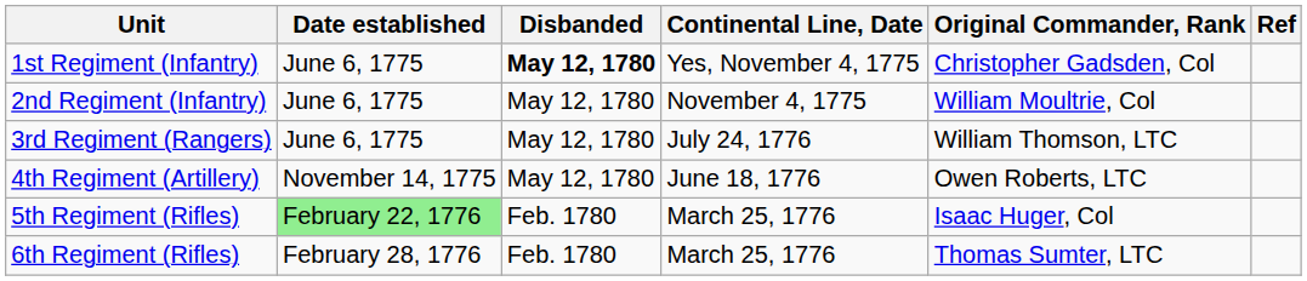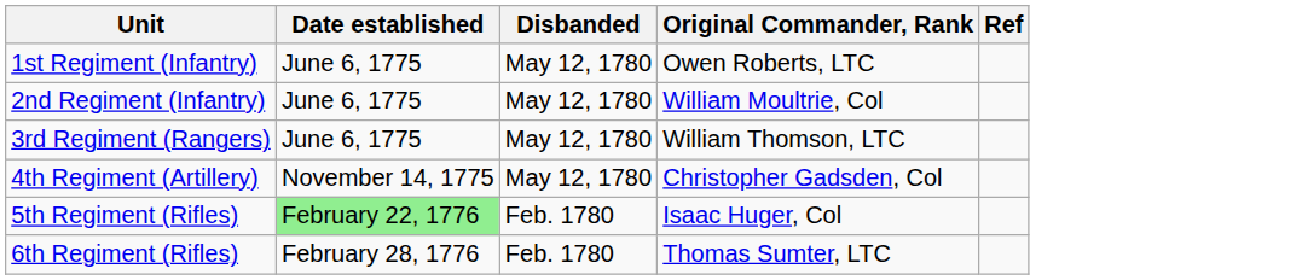 <table class="wikitable sortable">
 <tr>
 <th>Unit</th>
 <th>Date established</th>
 <th>Disbanded</th>
-<th>Continental Line, Date</th>
 <th>Original Commander, Rank</th>
 <th>Ref</th>
 </tr>
 <tr>
 <td><a href='#'>1st Regiment (Infantry)</a></td>
 <td data-sort-value="17750606">June 6, 1775</td>
-<td data-sort-value="17800512"><strong>May 12, 1780</strong></td>
-<td>Yes, November 4, 1775</td>
-<td data-sort-value="Gadsden, Christopher"><a href='#'>Christopher Gadsden</a>, Col</td>
+<td data-sort-value="17800512">May 12, 1780</td>
+<td data-sort-value="Roberts, Owen">Owen Roberts, LTC</td>
 <td align=center></td>
 </tr>
 <tr>
 <td><a href='#'>2nd Regiment (Infantry)</a></td>
 <td data-sort-value="17750606">June 6, 1775</td>
 <td data-sort-value="17800512">May 12, 1780</td>
-<td>November 4, 1775</td>
 <td data-sort-value="Moultrie, William"><a href='#'>William Moultrie</a>, Col</td>
 <td align=center></td>
 </tr>
 <tr>
 <td><a href='#'>3rd Regiment (Rangers)</a></td>
 <td data-sort-value="17750606">June 6, 1775</td>
 <td data-sort-value="17800512">May 12, 1780</td>
-<td>July 24, 1776</td>
 <td data-sort-value="Thomson, William">William Thomson, LTC</td>
 <td align=center></td>
 </tr>
 <tr>
 <td><a href='#'>4th Regiment (Artillery)</a></td>
 <td data-sort-value="17751114">November 14, 1775</td>
 <td data-sort-value="17800512">May 12, 1780</td>
-<td>June 18, 1776</td>
-<td data-sort-value="Roberts, Owen">Owen Roberts, LTC</td>
+<td data-sort-value="Gadsden, Christopher"><a href='#'>Christopher Gadsden</a>, Col</td>
 <td align=center></td>
 </tr>
 <tr>
 <td><a href='#'>5th Regiment (Rifles)</a></td>
 <td data-sort-value="17760222" style="background: lightgreen;">February 22, 1776</td>
 <td data-sort-value="17800200">Feb. 1780</td>
-<td>March 25, 1776</td>
 <td data-sort-value="Hunger, Isaac"><a href='#'>Isaac Huger</a>, Col</td>
 <td align=center></td>
 </tr>
 <tr>
 <td><a href='#'>6th Regiment (Rifles)</a></td>
 <td data-sort-value="17760228">February 28, 1776</td>
 <td data-sort-value="17800200">Feb. 1780</td>
-<td>March 25, 1776</td>
 <td data-sort-value="Sumter, Thomas"><a href='#'>Thomas Sumter</a>, LTC</td>
 <td align=center></td>
 </tr>
 </table>
